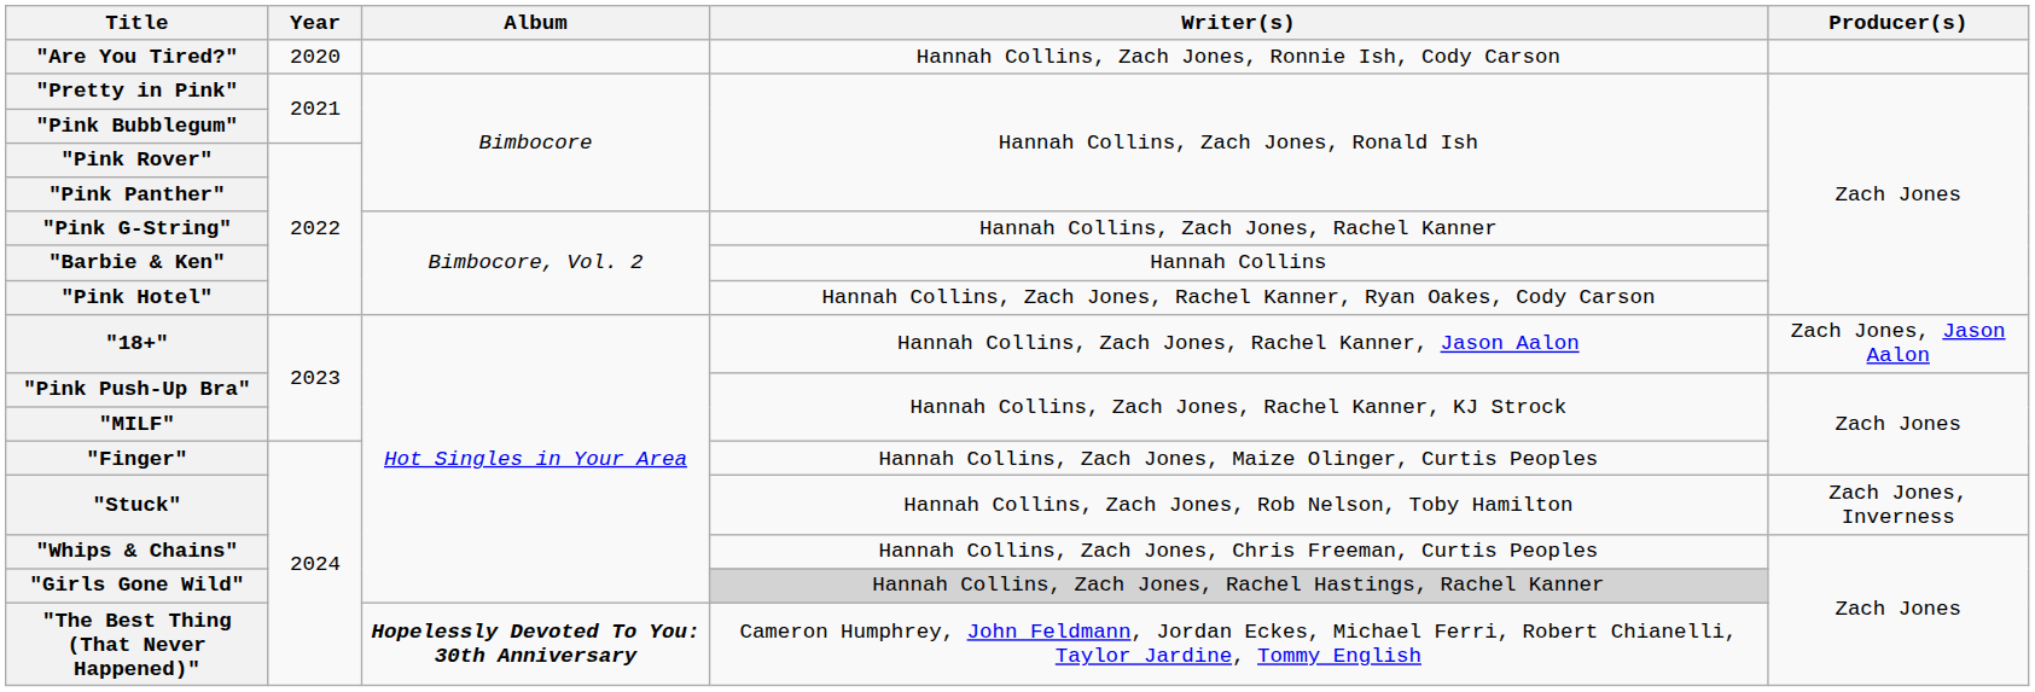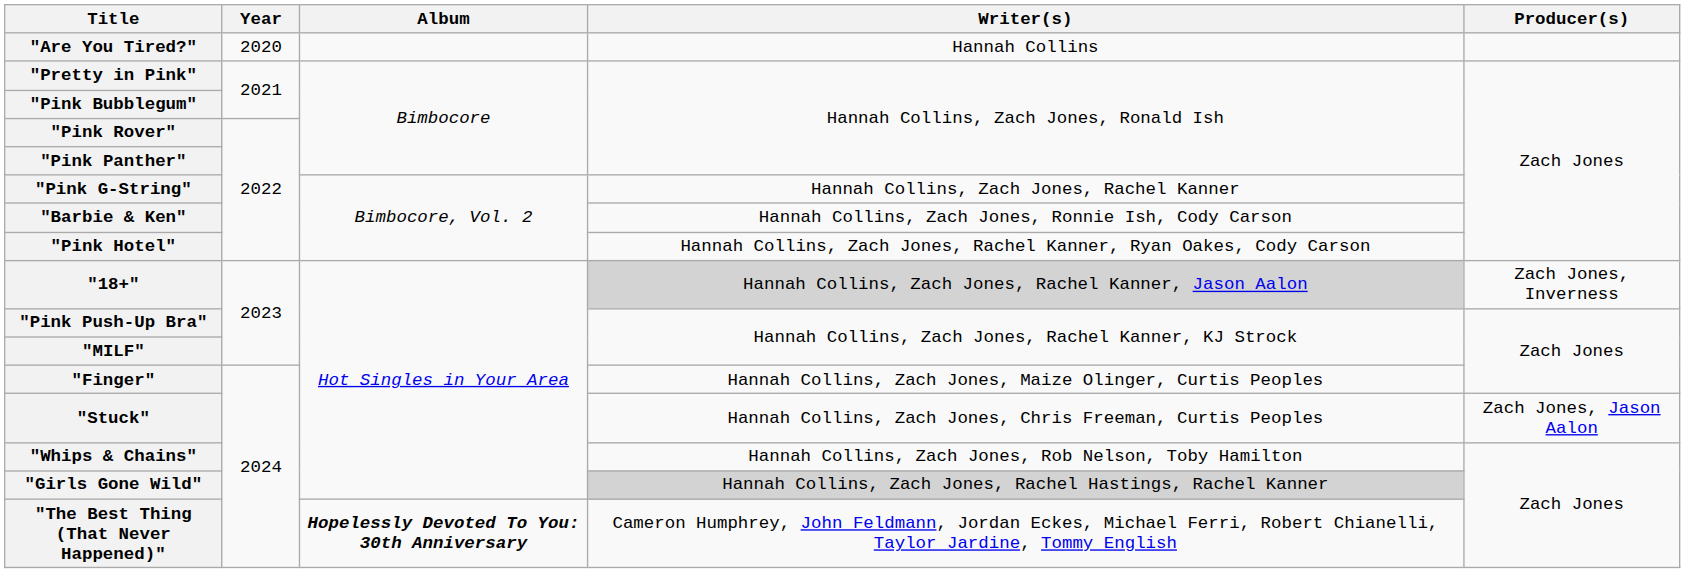 <table class="wikitable plainrowheaders" style="text-align:center;" border="1">
 <tr>
 <th scope="col" style="width:12em;">Title</th>
 <th scope="col" style="width:4em;">Year</th>
 <th scope="col" style="width:16em;">Album</th>
 <th>Writer(s)</th>
 <th>Producer(s)</th>
 </tr>
 <tr>
 <th scope="row">"Are You Tired?"</th>
 <td>2020</td>
 <td></td>
-<td>Hannah Collins, Zach Jones, Ronnie Ish, Cody Carson</td>
+<td>Hannah Collins</td>
 <td></td>
 </tr>
 <tr>
 <th scope="row">"Pretty in Pink"</th>
 <td rowspan="2">2021</td>
 <td rowspan="4"><em>Bimbocore</em></td>
 <td rowspan="4">Hannah Collins, Zach Jones, Ronald Ish</td>
 <td rowspan="7">Zach Jones</td>
 </tr>
 <tr>
 <th scope="row">"Pink Bubblegum"</th>
 </tr>
 <tr>
 <th scope="row">"Pink Rover"</th>
 <td rowspan="5">2022</td>
 </tr>
 <tr>
 <th scope="row">"Pink Panther"</th>
 </tr>
 <tr>
 <th scope="row">"Pink G-String"</th>
 <td rowspan="3"><em>Bimbocore, Vol. 2</em></td>
 <td>Hannah Collins, Zach Jones, Rachel Kanner</td>
 </tr>
 <tr>
 <th scope="row">"Barbie & Ken"<br></th>
-<td>Hannah Collins</td>
+<td>Hannah Collins, Zach Jones, Ronnie Ish, Cody Carson</td>
 </tr>
 <tr>
 <th scope="row">"Pink Hotel"</th>
 <td>Hannah Collins, Zach Jones, Rachel Kanner, Ryan Oakes, Cody Carson</td>
 </tr>
 <tr>
 <th scope="row">"18+"</th>
 <td rowspan="3">2023</td>
 <td rowspan="7"><em><a href='#'>Hot Singles in Your Area</a></em></td>
-<td>Hannah Collins, Zach Jones, Rachel Kanner, <a href='#'>Jason Aalon</a></td>
-<td>Zach Jones, <a href='#'>Jason Aalon</a></td>
+<td style="background: lightgrey;">Hannah Collins, Zach Jones, Rachel Kanner, <a href='#'>Jason Aalon</a></td>
+<td>Zach Jones, Inverness</td>
 </tr>
 <tr>
 <th scope="row">"Pink Push-Up Bra"</th>
 <td rowspan="2">Hannah Collins, Zach Jones, Rachel Kanner, KJ Strock</td>
 <td rowspan="3">Zach Jones</td>
 </tr>
 <tr>
 <th scope="row">"MILF"</th>
 </tr>
 <tr>
 <th scope="row">"Finger"</th>
 <td rowspan="5">2024</td>
 <td>Hannah Collins, Zach Jones, Maize Olinger, Curtis Peoples</td>
 </tr>
 <tr>
 <th scope="row">"Stuck"<br></th>
-<td>Hannah Collins, Zach Jones, Rob Nelson, Toby Hamilton</td>
-<td>Zach Jones, Inverness</td>
+<td>Hannah Collins, Zach Jones, Chris Freeman, Curtis Peoples</td>
+<td>Zach Jones, <a href='#'>Jason Aalon</a></td>
 </tr>
 <tr>
 <th scope="row">"Whips & Chains"</th>
-<td>Hannah Collins, Zach Jones, Chris Freeman, Curtis Peoples</td>
+<td>Hannah Collins, Zach Jones, Rob Nelson, Toby Hamilton</td>
 <td rowspan="3">Zach Jones</td>
 </tr>
 <tr>
 <th scope="row">"Girls Gone Wild"<br></th>
 <td style="background: lightgrey;">Hannah Collins, Zach Jones, Rachel Hastings, Rachel Kanner</td>
 </tr>
 <tr>
 <th scope="row">"The Best Thing (That Never Happened)"<br></th>
 <td><strong><em>Hopelessly Devoted To You: 30th Anniversary</em></strong></td>
 <td>Cameron Humphrey, <a href='#'>John Feldmann</a>, Jordan Eckes, Michael Ferri, Robert Chianelli, <a href='#'>Taylor Jardine</a>, <a href='#'>Tommy English</a></td>
 </tr>
 </table>
